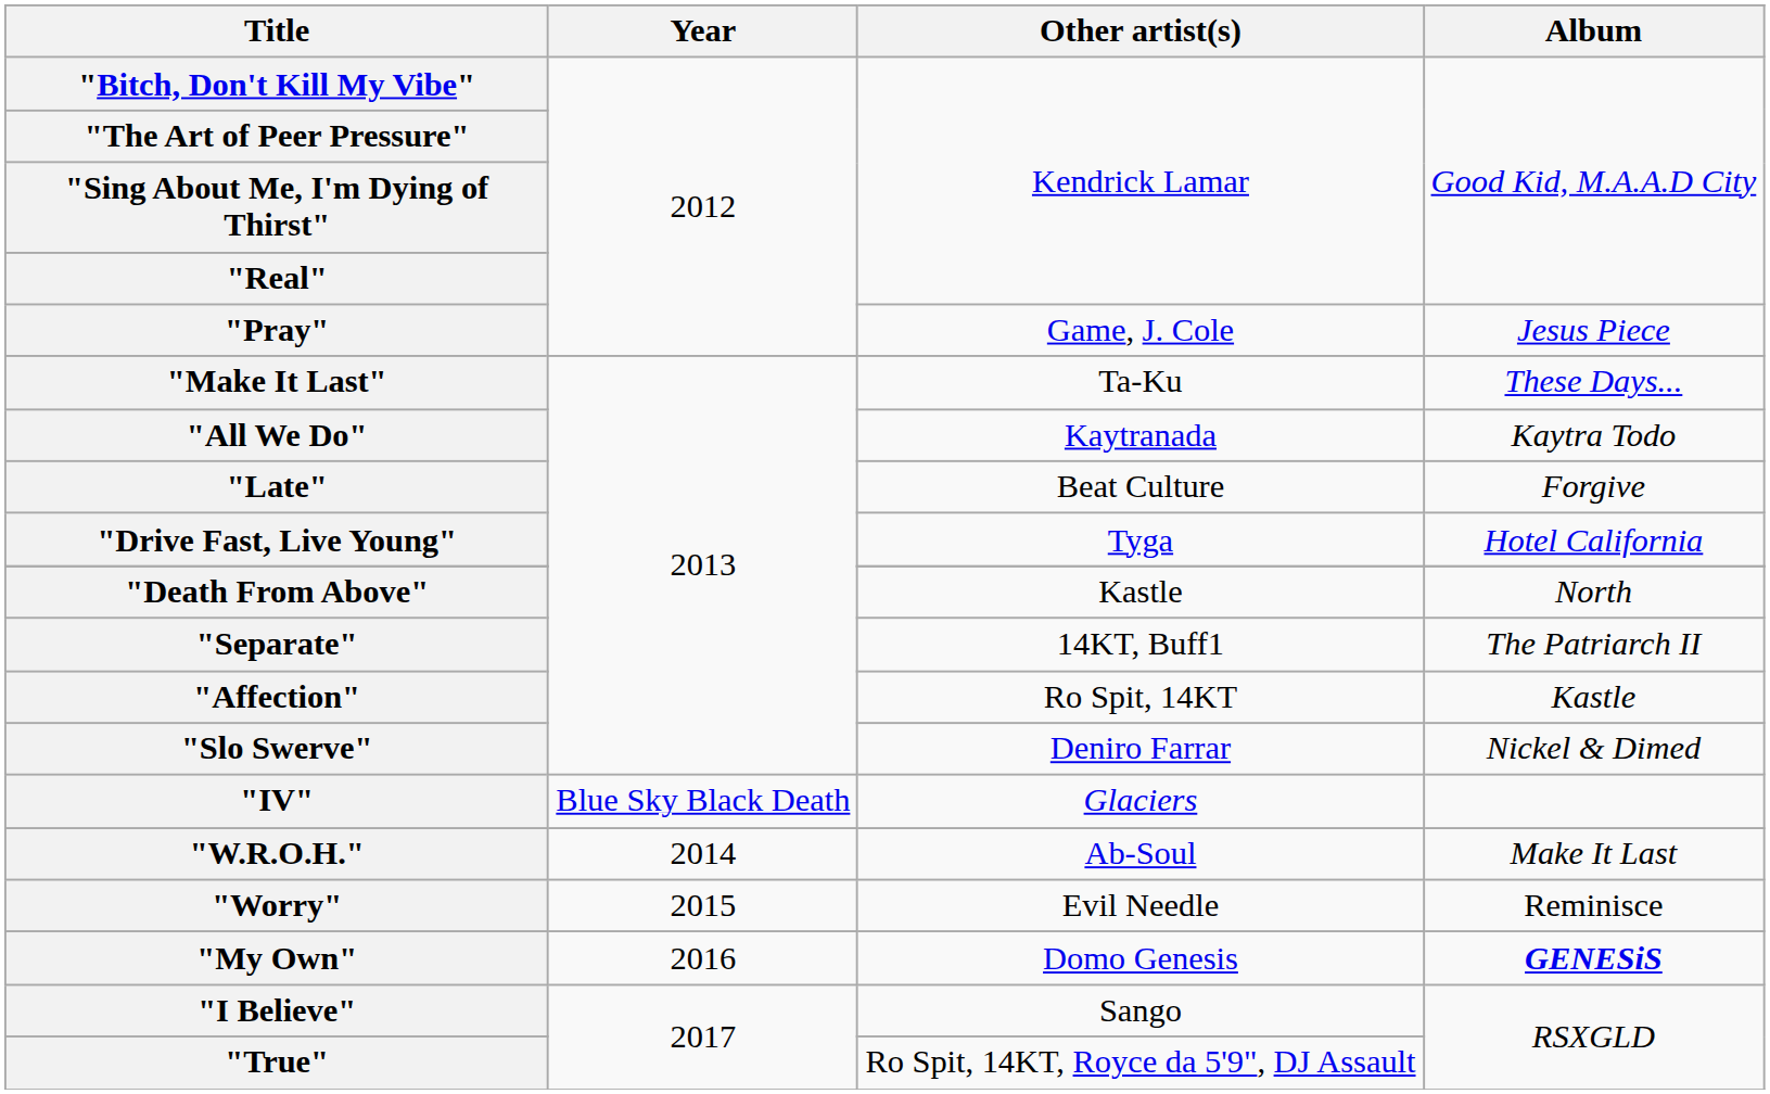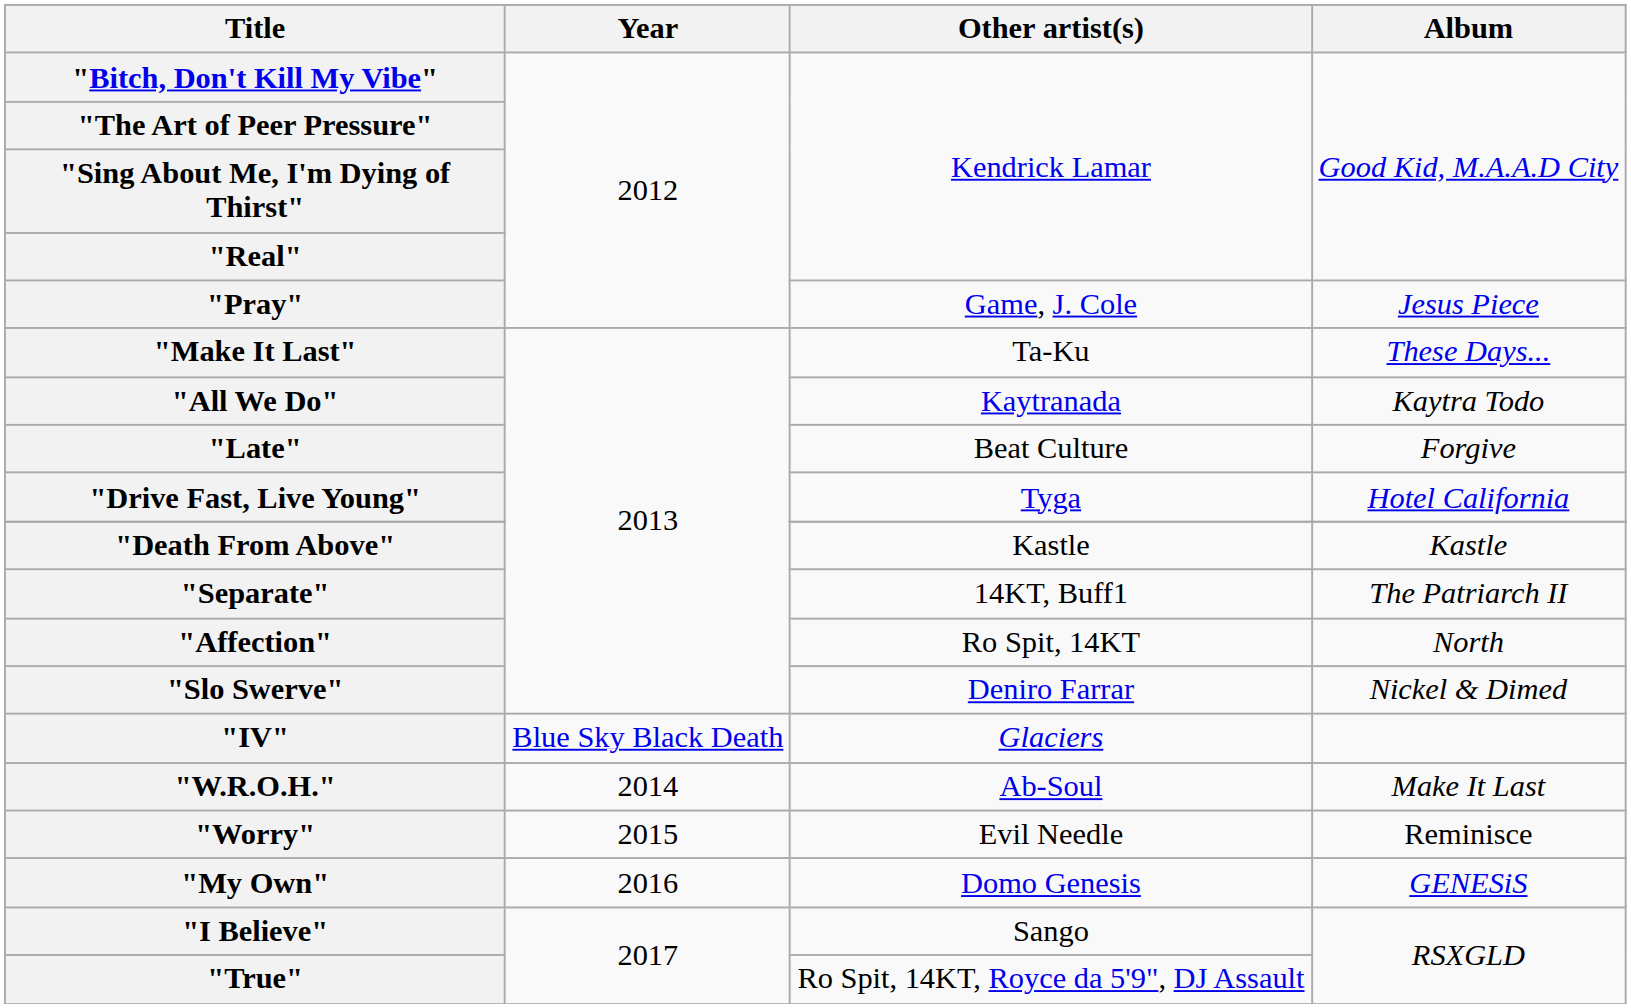 <table class="wikitable plainrowheaders" style="text-align:center;" border="1">
 <tr>
 <th scope="col" style="width:16em;">Title</th>
 <th scope="col">Year</th>
 <th scope="col">Other artist(s)</th>
 <th scope="col">Album</th>
 </tr>
 <tr>
 <th scope="row">"<a href='#'>Bitch, Don't Kill My Vibe</a>"</th>
 <td rowspan="5">2012</td>
 <td rowspan="4"><a href='#'>Kendrick Lamar</a></td>
 <td rowspan="4"><em><a href='#'>Good Kid, M.A.A.D City</a></em></td>
 </tr>
 <tr>
 <th scope="row">"The Art of Peer Pressure"</th>
 </tr>
 <tr>
 <th scope="row">"Sing About Me, I'm Dying of Thirst"</th>
 </tr>
 <tr>
 <th scope="row">"Real"</th>
 </tr>
 <tr>
 <th scope="row">"Pray"</th>
 <td><a href='#'>Game</a>, <a href='#'>J. Cole</a></td>
 <td><em><a href='#'>Jesus Piece</a></em></td>
 </tr>
 <tr>
 <th scope="row">"Make It Last"</th>
 <td rowspan="9">2013</td>
 <td>Ta-Ku</td>
 <td><em><a href='#'>These Days...</a></em></td>
 </tr>
 <tr>
 <th scope="row">"All We Do"</th>
 <td><a href='#'>Kaytranada</a></td>
 <td><em>Kaytra Todo</em></td>
 </tr>
 <tr>
 <th scope="row">"Late"</th>
 <td>Beat Culture</td>
 <td><em>Forgive</em></td>
 </tr>
 <tr>
 <th scope="row">"Drive Fast, Live Young"</th>
 <td><a href='#'>Tyga</a></td>
 <td><em><a href='#'>Hotel California</a></em></td>
 </tr>
 <tr>
 </tr>
 <tr>
 <th scope="row">"Death From Above"</th>
 <td>Kastle</td>
-<td><em>North</em></td>
+<td><em>Kastle</em></td>
 </tr>
 <tr>
 <th scope="row">"Separate"</th>
 <td>14KT, Buff1</td>
 <td><em>The Patriarch II</em></td>
 </tr>
 <tr>
 <th scope="row">"Affection"</th>
 <td>Ro Spit, 14KT</td>
-<td><em>Kastle</em></td>
+<td><em>North</em></td>
 </tr>
 <tr>
 <th scope="row">"Slo Swerve"</th>
 <td><a href='#'>Deniro Farrar</a></td>
 <td><em>Nickel & Dimed</em></td>
 </tr>
 <tr>
 <th scope="row">"IV"</th>
 <td><a href='#'>Blue Sky Black Death</a></td>
 <td><em><a href='#'>Glaciers</a></em></td>
 </tr>
 <tr>
 <th scope="row">"W.R.O.H."</th>
 <td>2014</td>
 <td><a href='#'>Ab-Soul</a></td>
 <td><em>Make It Last</em></td>
 </tr>
 <tr>
 <th scope="row">"Worry"</th>
 <td>2015</td>
 <td>Evil Needle</td>
 <td>Reminisce</td>
 </tr>
 <tr>
 <th scope="row">"My Own"</th>
 <td rowspan="1">2016</td>
 <td><a href='#'>Domo Genesis</a></td>
-<td><strong><em><a href='#'>GENESiS</a></em></strong></td>
+<td><em><a href='#'>GENESiS</a></em></td>
 </tr>
 <tr>
 <th scope="row">"I Believe"</th>
 <td rowspan="2">2017</td>
 <td>Sango</td>
 <td rowspan="2"><em>RSXGLD</em></td>
 </tr>
 <tr>
 <th scope="row">"True"</th>
 <td>Ro Spit, 14KT, <a href='#'>Royce da 5'9"</a>, <a href='#'>DJ Assault</a></td>
 </tr>
 <tr>
 </tr>
 </table>
